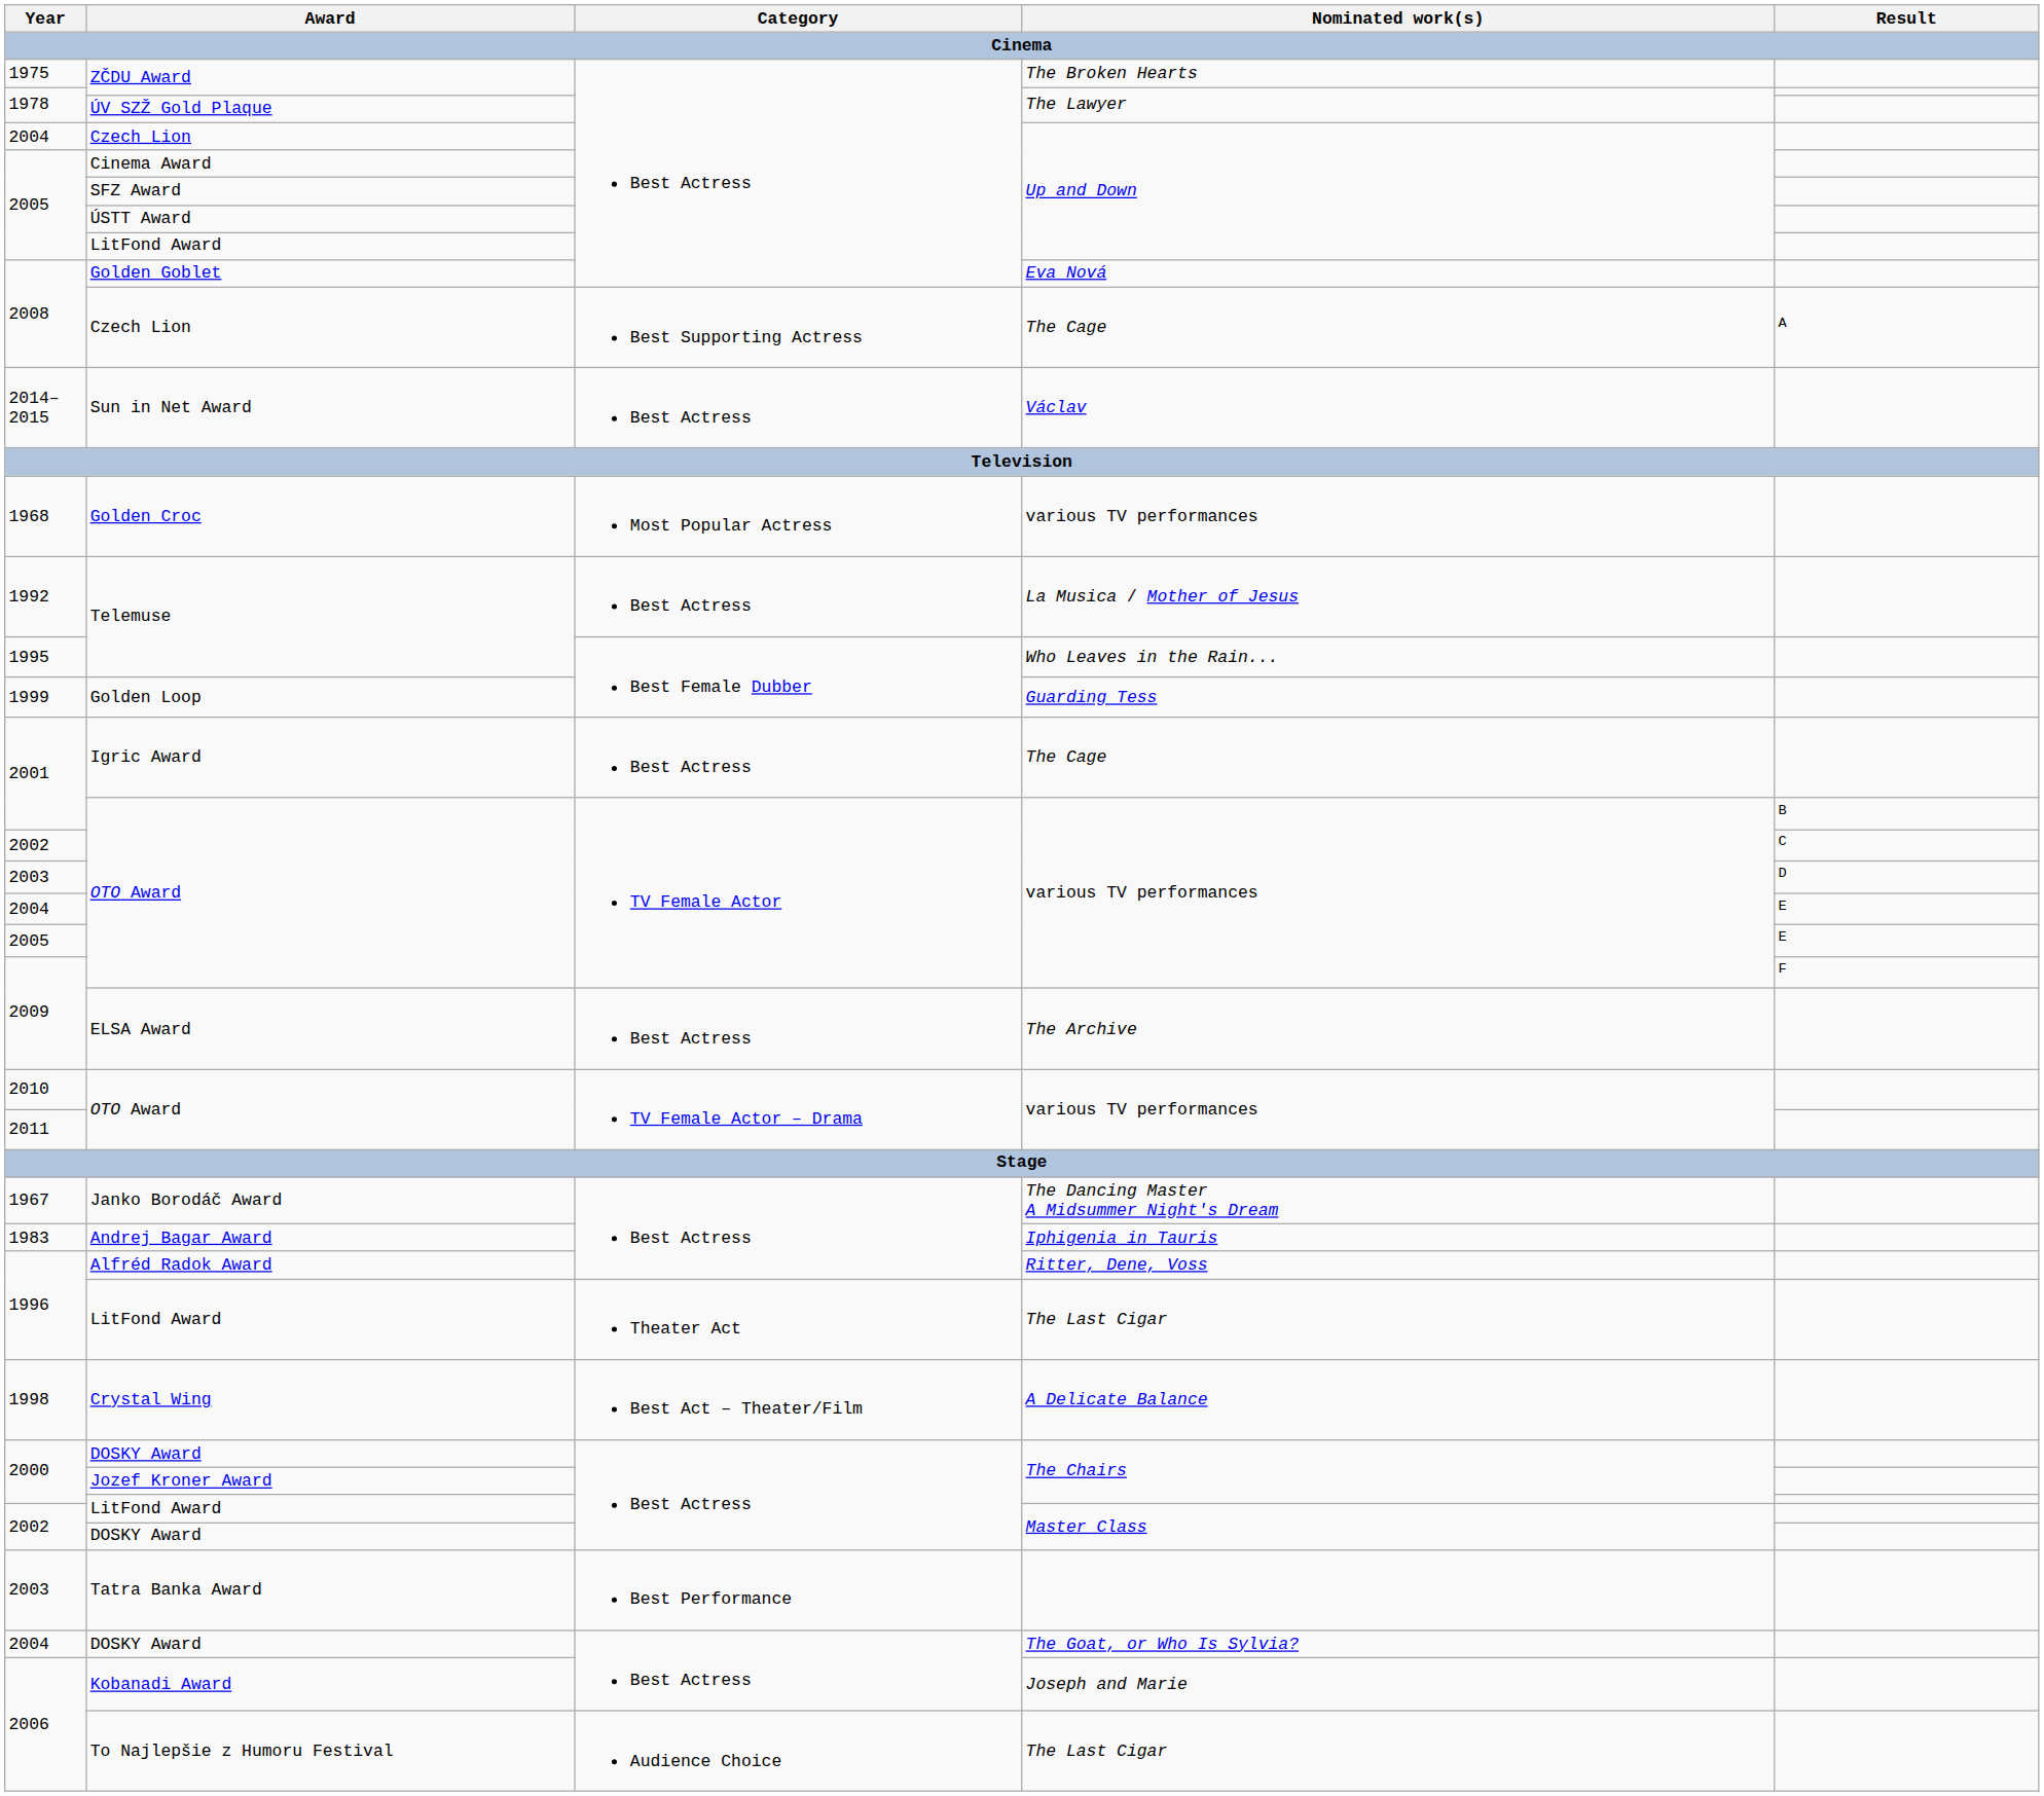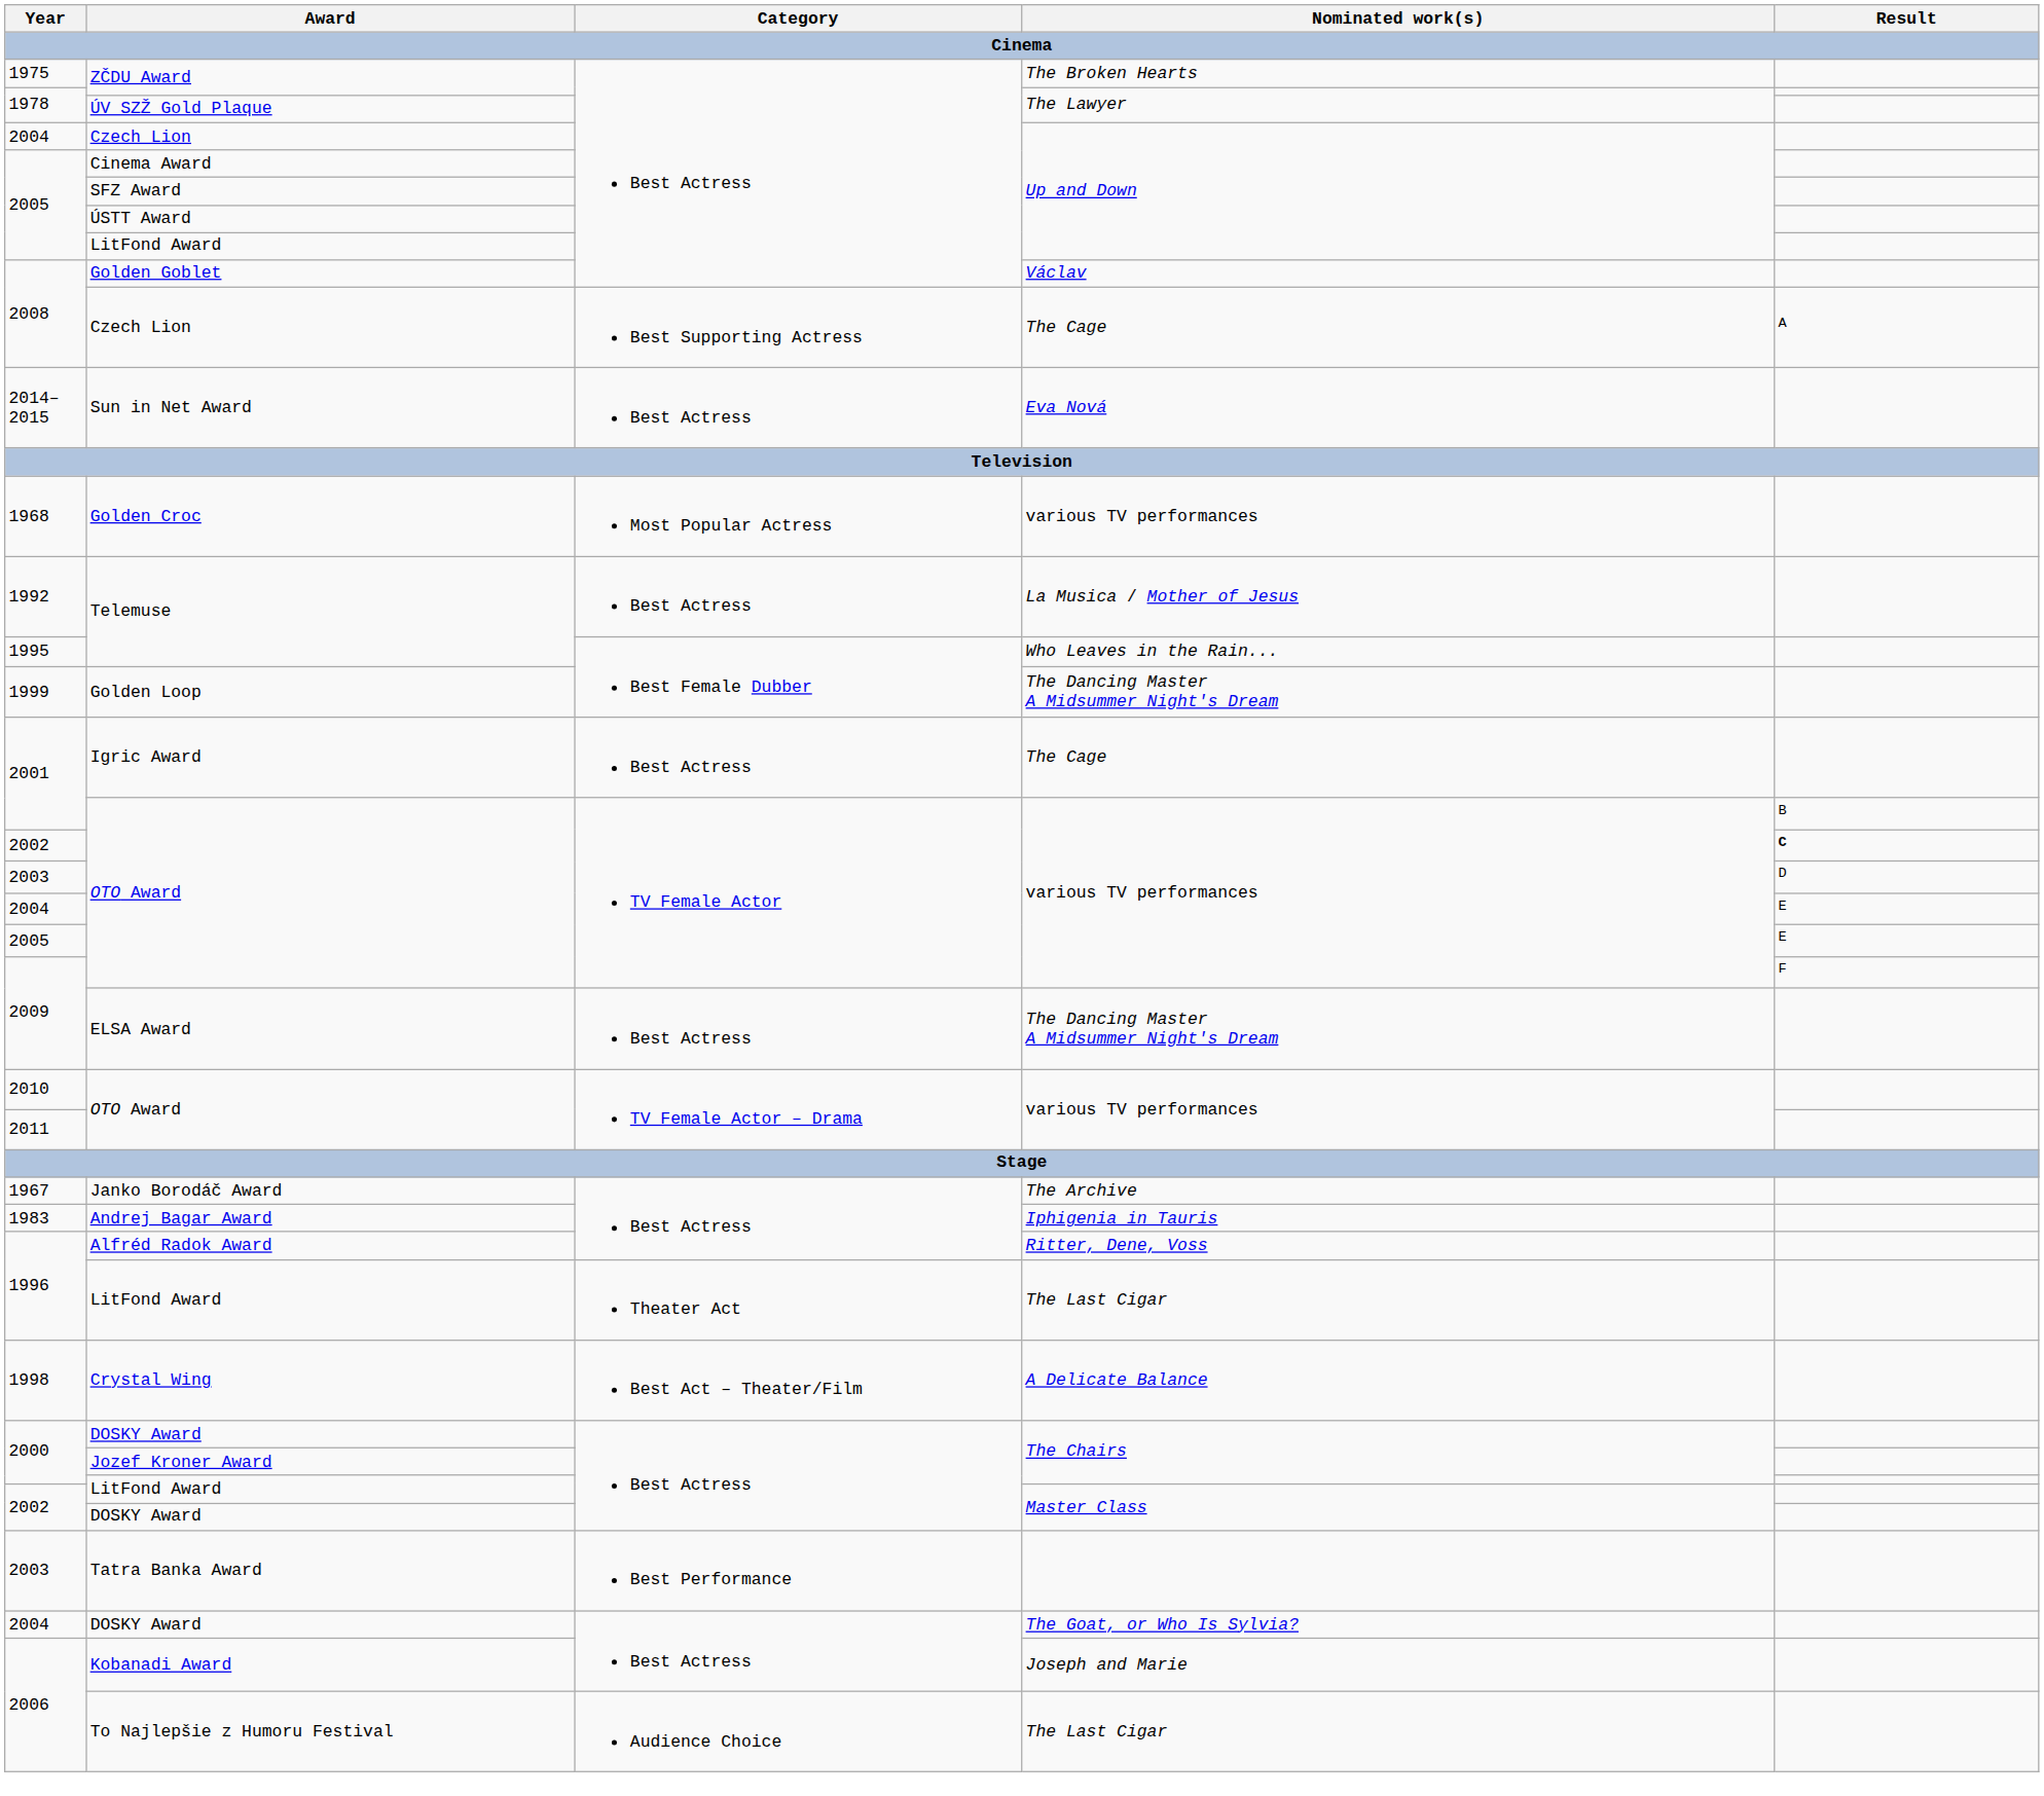 <table class="wikitable">
 <tr>
 <th width=4%>Year</th>
 <th width=24%>Award</th>
 <th width=22%>Category</th>
 <th width=37%>Nominated work(s)</th>
 <th colspan="2" width=13%>Result</th>
 </tr>
 <tr>
 <th colspan=5 style="background:#B0C4DE;" width=100%>Cinema</th>
 </tr>
 <tr>
 <td>1975</td>
 <td rowspan="2"><a href='#'>ZČDU Award</a></td>
 <td rowspan="9"><br><ul><li>Best Actress</li></ul></td>
 <td><em>The Broken Hearts</em></td>
 <td></td>
 </tr>
 <tr>
 <td rowspan="2">1978</td>
 <td rowspan="2"><em>The Lawyer</em></td>
 <td></td>
 </tr>
 <tr>
 <td><a href='#'>ÚV SZŽ Gold Plaque</a></td>
 <td></td>
 </tr>
 <tr>
 <td>2004</td>
 <td><a href='#'>Czech Lion</a></td>
 <td rowspan="5"><em><a href='#'>Up and Down</a></em></td>
 <td></td>
 </tr>
 <tr>
 <td rowspan="4">2005</td>
 <td>Cinema Award</td>
 <td></td>
 </tr>
 <tr>
 <td>SFZ Award</td>
 <td></td>
 </tr>
 <tr>
 <td>ÚSTT Award</td>
 <td></td>
 </tr>
 <tr>
 <td>LitFond Award</td>
 <td></td>
 </tr>
 <tr>
 <td rowspan=2>2008</td>
 <td><a href='#'>Golden Goblet</a></td>
-<td><em><a href='#'>Eva Nová</a></em></td>
+<td><em><a href='#'>Václav</a></em></td>
 <td></td>
 </tr>
 <tr>
 <td>Czech Lion</td>
 <td><br><ul><li>Best Supporting Actress</li></ul></td>
 <td><em>The Cage</em></td>
 <td><sup>A</sup></td>
 </tr>
 <tr>
 <td>2014–2015</td>
 <td>Sun in Net Award</td>
 <td><br><ul><li>Best Actress</li></ul></td>
-<td><em><a href='#'>Václav</a></em></td>
+<td><em><a href='#'>Eva Nová</a></em></td>
 <td></td>
 </tr>
 <tr>
 <th colspan=5 style="background:#B0C4DE;" width=100%>Television</th>
 </tr>
 <tr>
 <td>1968</td>
 <td><a href='#'>Golden Croc</a></td>
 <td><br><ul><li>Most Popular Actress</li></ul></td>
 <td>various TV performances</td>
 <td></td>
 </tr>
 <tr>
 <td>1992</td>
 <td rowspan="2">Telemuse</td>
 <td><br><ul><li>Best Actress</li></ul></td>
 <td><em>La Musica</em>  / <em><a href='#'>Mother of Jesus</a></em></td>
 <td></td>
 </tr>
 <tr>
 <td>1995</td>
 <td rowspan="2"><br><ul><li>Best Female <a href='#'>Dubber</a></li></ul></td>
 <td><em>Who Leaves in the Rain...</em></td>
 <td></td>
 </tr>
 <tr>
 <td>1999</td>
 <td>Golden Loop</td>
-<td><em><a href='#'>Guarding Tess</a></em></td>
+<td><em>The Dancing Master</em>  <br><em><a href='#'>A Midsummer Night's Dream</a></em></td>
 <td></td>
 </tr>
 <tr>
 <td rowspan=2>2001</td>
 <td>Igric Award</td>
 <td><br><ul><li>Best Actress</li></ul></td>
 <td><em>The Cage</em></td>
 <td></td>
 </tr>
 <tr>
 <td rowspan=6><a href='#'><em>OTO</em> Award</a></td>
 <td rowspan="6"><br><ul><li><a href='#'>TV Female Actor</a></li></ul></td>
 <td rowspan="6">various TV performances</td>
 <td><sup>B</sup></td>
 </tr>
 <tr>
 <td>2002</td>
-<td><sup>C</sup></td>
+<td><strong><sup>C</sup></strong></td>
 </tr>
 <tr>
 <td>2003</td>
 <td><sup>D</sup></td>
 </tr>
 <tr>
 <td>2004</td>
 <td><sup>E</sup></td>
 </tr>
 <tr>
 <td>2005</td>
 <td><sup>E</sup></td>
 </tr>
 <tr>
 <td rowspan="2">2009</td>
 <td><sup>F</sup></td>
 </tr>
 <tr>
 <td>ELSA Award</td>
 <td><br><ul><li>Best Actress</li></ul></td>
-<td><em>The Archive</em></td>
+<td><em>The Dancing Master</em>  <br><em><a href='#'>A Midsummer Night's Dream</a></em></td>
 <td></td>
 </tr>
 <tr>
 <td>2010</td>
 <td rowspan=2><em>OTO</em> Award</td>
 <td rowspan=2><br><ul><li><a href='#'>TV Female Actor – Drama</a></li></ul></td>
 <td rowspan=2>various TV performances</td>
 <td></td>
 </tr>
 <tr>
 <td>2011</td>
 <td></td>
 </tr>
 <tr>
 <th colspan=5 style="background:#B0C4DE;" width=100%>Stage</th>
 </tr>
 <tr>
 <td>1967</td>
 <td>Janko Borodáč Award</td>
 <td rowspan="3"><br><ul><li>Best Actress</li></ul></td>
-<td><em>The Dancing Master</em>  <br><em><a href='#'>A Midsummer Night's Dream</a></em></td>
+<td><em>The Archive</em></td>
 <td></td>
 </tr>
 <tr>
 <td>1983</td>
 <td><a href='#'>Andrej Bagar Award</a></td>
 <td><em><a href='#'>Iphigenia in Tauris</a></em></td>
 <td></td>
 </tr>
 <tr>
 <td rowspan="2">1996</td>
 <td><a href='#'>Alfréd Radok Award</a></td>
 <td><em><a href='#'>Ritter, Dene, Voss</a></em></td>
 <td></td>
 </tr>
 <tr>
 <td>LitFond Award</td>
 <td><br><ul><li>Theater Act</li></ul></td>
 <td><em>The Last Cigar</em> </td>
 <td></td>
 </tr>
 <tr>
 <td>1998</td>
 <td><a href='#'>Crystal Wing</a></td>
 <td><br><ul><li>Best Act – Theater/Film</li></ul></td>
 <td><em><a href='#'>A Delicate Balance</a></em></td>
 <td></td>
 </tr>
 <tr>
 <td rowspan="3">2000</td>
 <td><a href='#'>DOSKY Award</a></td>
 <td rowspan="5"><br><ul><li>Best Actress</li></ul></td>
 <td rowspan="3"><em><a href='#'>The Chairs</a></em></td>
 <td></td>
 </tr>
 <tr>
 <td><a href='#'>Jozef Kroner Award</a></td>
 <td></td>
 </tr>
 <tr>
 <td rowspan="2">LitFond Award</td>
 <td></td>
 </tr>
 <tr>
 <td rowspan="2">2002</td>
 <td rowspan="2"><em><a href='#'>Master Class</a></em></td>
 <td></td>
 </tr>
 <tr>
 <td>DOSKY Award</td>
 <td></td>
 </tr>
 <tr>
 <td>2003</td>
 <td>Tatra Banka Award</td>
 <td><br><ul><li>Best Performance</li></ul></td>
 <td></td>
 <td></td>
 </tr>
 <tr>
 <td>2004</td>
 <td>DOSKY Award</td>
 <td rowspan="2"><br><ul><li>Best Actress</li></ul></td>
 <td><em><a href='#'>The Goat, or Who Is Sylvia?</a></em></td>
 <td></td>
 </tr>
 <tr>
 <td rowspan="2">2006</td>
 <td><a href='#'>Kobanadi Award</a></td>
 <td><em>Joseph and Marie</em> </td>
 <td></td>
 </tr>
 <tr>
 <td>To Najlepšie z Humoru Festival</td>
 <td><br><ul><li>Audience Choice</li></ul></td>
 <td><em>The Last Cigar</em> </td>
 <td></td>
 </tr>
 </table>
